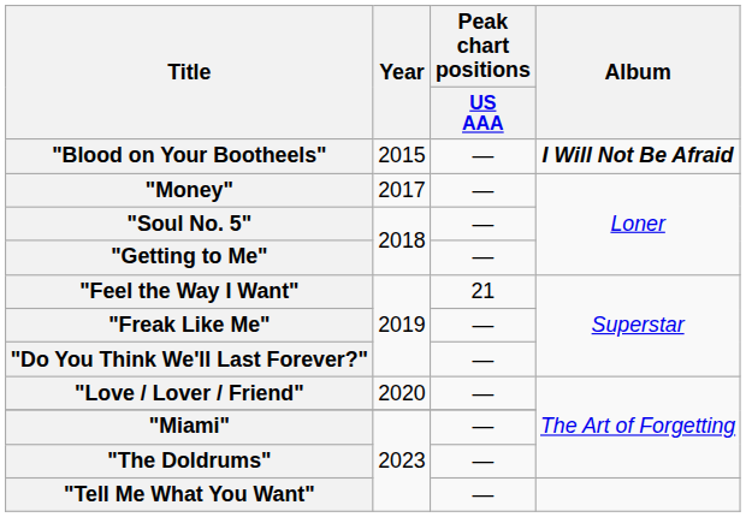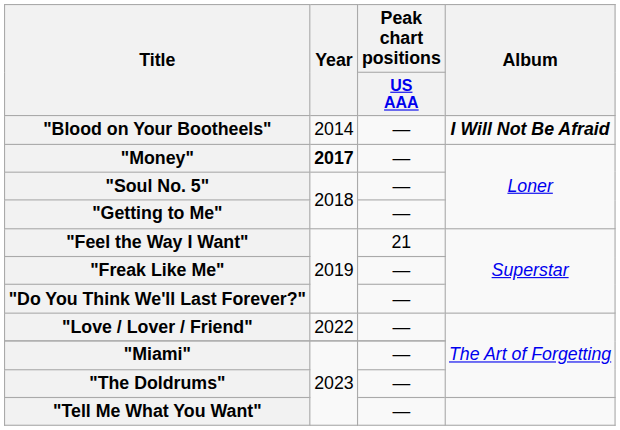 <table class="wikitable plainrowheaders" style="text-align:center;">
 <tr>
 <th rowspan="2">Title</th>
 <th rowspan="2">Year</th>
 <th>Peak chart positions</th>
 <th rowspan="2">Album</th>
 </tr>
 <tr>
 <th scope="col" style="width:3em;font-size:90%;"><a href='#'>US<br>AAA</a><br></th>
 </tr>
 <tr>
 <th scope="row">"Blood on Your Bootheels"</th>
-<td>2015</td>
+<td>2014</td>
 <td>—</td>
 <td rowspan="1"><strong><em>I Will Not Be Afraid</em></strong></td>
 </tr>
 <tr>
 <th scope="row">"Money"</th>
-<td>2017</td>
+<td><strong>2017</strong></td>
 <td>—</td>
 <td rowspan="3"><em><a href='#'>Loner</a></em></td>
 </tr>
 <tr>
 <th scope="row">"Soul No. 5"</th>
 <td rowspan="2">2018</td>
 <td>—</td>
 </tr>
 <tr>
 <th scope="row">"Getting to Me"</th>
 <td>—</td>
 </tr>
 <tr>
 <th scope="row">"Feel the Way I Want"</th>
 <td rowspan="3">2019</td>
 <td>21</td>
 <td rowspan="3"><em><a href='#'>Superstar</a></em></td>
 </tr>
 <tr>
 <th scope="row">"Freak Like Me"</th>
 <td>—</td>
 </tr>
 <tr>
 <th scope="row">"Do You Think We'll Last Forever?"</th>
 <td>—</td>
 </tr>
 <tr>
 <th scope="row">"Love / Lover / Friend"</th>
-<td>2020</td>
+<td>2022</td>
 <td>—</td>
 <td rowspan="4"><em><a href='#'>The Art of Forgetting</a></em></td>
 </tr>
 <tr>
 </tr>
 <tr>
 <th scope="row">"Miami"</th>
 <td rowspan="3">2023</td>
 <td>—</td>
 </tr>
 <tr>
 <th scope="row">"The Doldrums"</th>
 <td>—</td>
 </tr>
 <tr>
 <th scope="row">"Tell Me What You Want"</th>
 <td>—</td>
 <td></td>
 </tr>
 </table>
